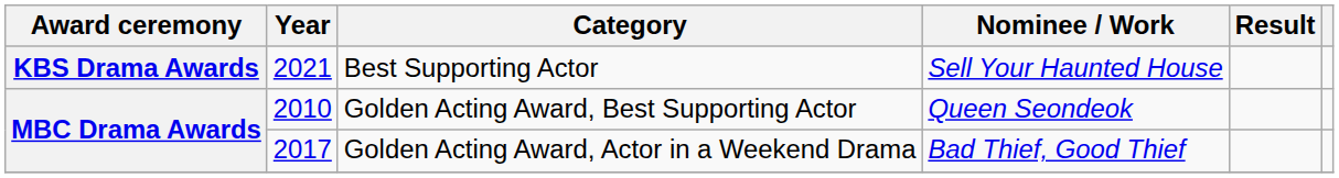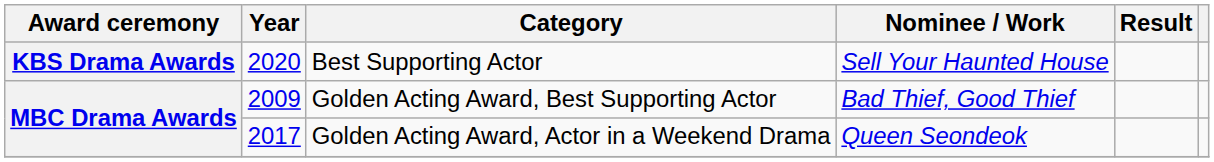 <table class="wikitable plainrowheaders sortable">
 <tr>
 <th scope="col">Award ceremony</th>
 <th scope="col">Year</th>
 <th scope="col">Category</th>
 <th scope="col">Nominee / Work</th>
 <th scope="col">Result</th>
 <th scope="col" class="unsortable"></th>
 </tr>
 <tr>
 <th scope="row"  rowspan="1"><a href='#'>KBS Drama Awards</a></th>
-<td rowspan="1"><a href='#'>2021</a></td>
+<td rowspan="1"><a href='#'>2020</a></td>
 <td>Best Supporting Actor</td>
 <td><em><a href='#'>Sell Your Haunted House</a></em></td>
 <td></td>
 <td></td>
 </tr>
 <tr>
 <th scope="row"  rowspan="2"><a href='#'>MBC Drama Awards</a></th>
-<td><a href='#'>2010</a></td>
+<td><a href='#'>2009</a></td>
 <td>Golden Acting Award, Best Supporting Actor</td>
-<td><em><a href='#'>Queen Seondeok</a></em></td>
+<td><em><a href='#'>Bad Thief, Good Thief</a></em></td>
 <td></td>
 <td></td>
 </tr>
 <tr>
 <td><a href='#'>2017</a></td>
 <td>Golden Acting Award, Actor in a Weekend Drama</td>
-<td><em><a href='#'>Bad Thief, Good Thief</a></em></td>
+<td><em><a href='#'>Queen Seondeok</a></em></td>
 <td></td>
 <td></td>
 </tr>
 <tr>
 </tr>
 </table>
